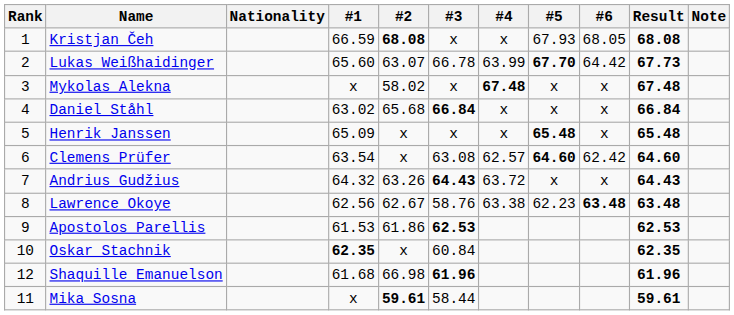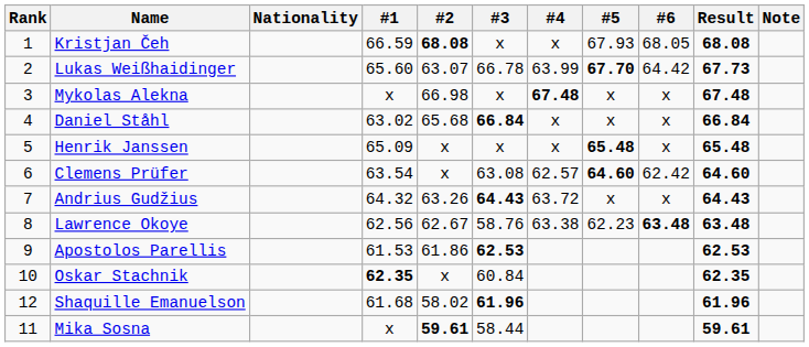 <table class="wikitable sortable" style="text-align:center">
 <tr>
 <th>Rank</th>
 <th>Name</th>
 <th>Nationality</th>
 <th>#1</th>
 <th>#2</th>
 <th>#3</th>
 <th>#4</th>
 <th>#5</th>
 <th>#6</th>
 <th>Result</th>
 <th>Note</th>
 </tr>
 <tr>
 <td>1</td>
 <td align=left><a href='#'>Kristjan Čeh</a></td>
 <td align=left></td>
 <td>66.59</td>
 <td><strong>68.08</strong></td>
 <td>x</td>
 <td>x</td>
 <td>67.93</td>
 <td>68.05</td>
 <td><strong>68.08</strong></td>
 <td></td>
 </tr>
 <tr>
 <td>2</td>
 <td align=left><a href='#'>Lukas Weißhaidinger</a></td>
 <td align=left></td>
 <td>65.60</td>
 <td>63.07</td>
 <td>66.78</td>
 <td>63.99</td>
 <td><strong>67.70</strong></td>
 <td>64.42</td>
 <td><strong>67.73</strong></td>
 <td></td>
 </tr>
 <tr>
 <td>3</td>
 <td align=left><a href='#'>Mykolas Alekna</a></td>
 <td align=left></td>
 <td>x</td>
-<td>58.02</td>
+<td>66.98</td>
 <td>x</td>
 <td><strong>67.48</strong></td>
 <td>x</td>
 <td>x</td>
 <td><strong>67.48</strong></td>
 <td></td>
 </tr>
 <tr>
 <td>4</td>
 <td align=left><a href='#'>Daniel Ståhl</a></td>
 <td align=left></td>
 <td>63.02</td>
 <td>65.68</td>
 <td><strong>66.84</strong></td>
 <td>x</td>
 <td>x</td>
 <td>x</td>
 <td><strong>66.84</strong></td>
 <td></td>
 </tr>
 <tr>
 <td>5</td>
 <td align=left><a href='#'>Henrik Janssen</a></td>
 <td align=left></td>
 <td>65.09</td>
 <td>x</td>
 <td>x</td>
 <td>x</td>
 <td><strong>65.48</strong></td>
 <td>x</td>
 <td><strong>65.48</strong></td>
 <td></td>
 </tr>
 <tr>
 <td>6</td>
 <td align=left><a href='#'>Clemens Prüfer</a></td>
 <td align=left></td>
 <td>63.54</td>
 <td>x</td>
 <td>63.08</td>
 <td>62.57</td>
 <td><strong>64.60</strong></td>
 <td>62.42</td>
 <td><strong>64.60</strong></td>
 <td></td>
 </tr>
 <tr>
 <td>7</td>
 <td align=left><a href='#'>Andrius Gudžius</a></td>
 <td align=left></td>
 <td>64.32</td>
 <td>63.26</td>
 <td><strong>64.43</strong></td>
 <td>63.72</td>
 <td>x</td>
 <td>x</td>
 <td><strong>64.43</strong></td>
 <td></td>
 </tr>
 <tr>
 <td>8</td>
 <td align=left><a href='#'>Lawrence Okoye</a></td>
 <td align=left></td>
 <td>62.56</td>
 <td>62.67</td>
 <td>58.76</td>
 <td>63.38</td>
 <td>62.23</td>
 <td><strong>63.48</strong></td>
 <td><strong>63.48</strong></td>
 <td></td>
 </tr>
 <tr>
 <td>9</td>
 <td align=left><a href='#'>Apostolos Parellis</a></td>
 <td align=left></td>
 <td>61.53</td>
 <td>61.86</td>
 <td><strong>62.53</strong></td>
 <td></td>
 <td></td>
 <td></td>
 <td><strong>62.53</strong></td>
 <td></td>
 </tr>
 <tr>
 <td>10</td>
 <td align=left><a href='#'>Oskar Stachnik</a></td>
 <td align=left></td>
 <td><strong>62.35</strong></td>
 <td>x</td>
 <td>60.84</td>
 <td></td>
 <td></td>
 <td></td>
 <td><strong>62.35</strong></td>
 <td></td>
 </tr>
 <tr>
 <td>12</td>
 <td align=left><a href='#'>Shaquille Emanuelson</a></td>
 <td align=left></td>
 <td>61.68</td>
-<td>66.98</td>
+<td>58.02</td>
 <td><strong>61.96</strong></td>
 <td></td>
 <td></td>
 <td></td>
 <td><strong>61.96</strong></td>
 <td></td>
 </tr>
 <tr>
 <td>11</td>
 <td align=left><a href='#'>Mika Sosna</a></td>
 <td align=left></td>
 <td>x</td>
 <td><strong>59.61</strong></td>
 <td>58.44</td>
 <td></td>
 <td></td>
 <td></td>
 <td><strong>59.61</strong></td>
 <td></td>
 </tr>
 </table>
